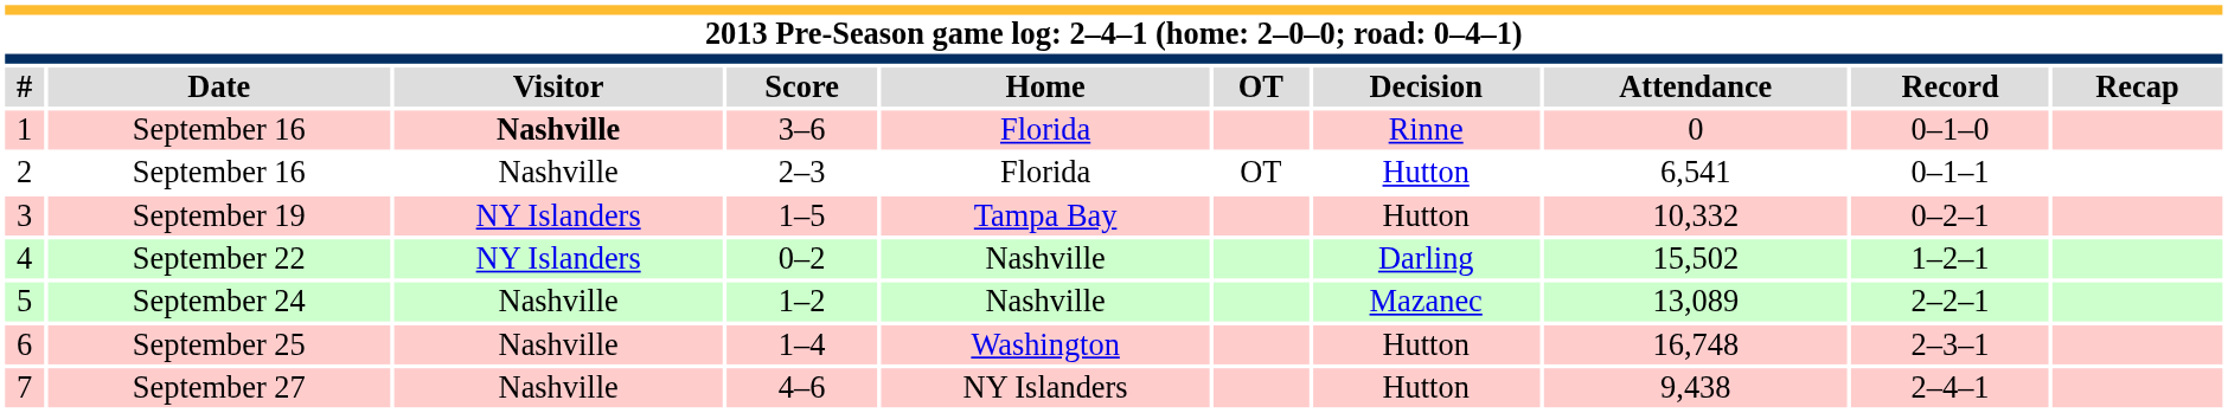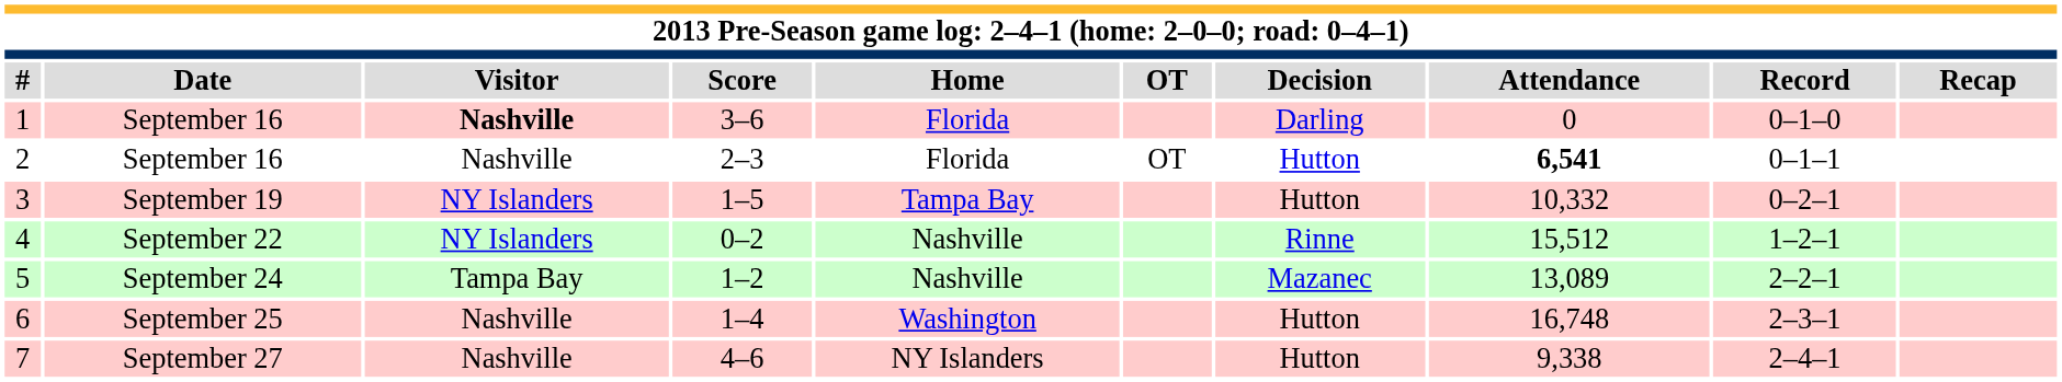 <table class="toccolours collapsible collapsed"  style="width:90%; clear:both; margin:1.5em auto; text-align:center;">
 <tr>
 <th colspan=10 style="background:#fff; border-top:#FDBB2F 5px solid; border-bottom:#002E62 5px solid;">2013 Pre-Season game log: 2–4–1 (home: 2–0–0; road: 0–4–1)</th>
 </tr>
 <tr style="text-align:center; background:#ddd;">
 <th>#</th>
 <th>Date</th>
 <th>Visitor</th>
 <th>Score</th>
 <th>Home</th>
 <th>OT</th>
 <th>Decision</th>
 <th>Attendance</th>
 <th>Record</th>
 <th>Recap</th>
 </tr>
 <tr style="background:#fcc;">
 <td>1</td>
 <td>September 16</td>
 <td><strong>Nashville</strong></td>
 <td>3–6</td>
 <td><a href='#'>Florida</a></td>
 <td></td>
-<td><a href='#'>Rinne</a></td>
+<td><a href='#'>Darling</a></td>
 <td>0</td>
 <td>0–1–0</td>
 <td></td>
 </tr>
 <tr style="background:#fff;">
 <td>2</td>
 <td>September 16</td>
 <td>Nashville</td>
 <td>2–3</td>
 <td>Florida</td>
 <td>OT</td>
 <td><a href='#'>Hutton</a></td>
-<td>6,541</td>
+<td><strong>6,541</strong></td>
 <td>0–1–1</td>
 <td></td>
 </tr>
 <tr style="background:#fcc;">
 <td>3</td>
 <td>September 19</td>
 <td><a href='#'>NY Islanders</a></td>
 <td>1–5</td>
 <td><a href='#'>Tampa Bay</a></td>
 <td></td>
 <td>Hutton</td>
 <td>10,332</td>
 <td>0–2–1</td>
 <td></td>
 </tr>
 <tr style="background:#cfc;">
 <td>4</td>
 <td>September 22</td>
 <td><a href='#'>NY Islanders</a></td>
 <td>0–2</td>
 <td>Nashville</td>
 <td></td>
-<td><a href='#'>Darling</a></td>
-<td>15,502</td>
+<td><a href='#'>Rinne</a></td>
+<td>15,512</td>
 <td>1–2–1</td>
 <td></td>
 </tr>
 <tr style="background:#cfc;">
 <td>5</td>
 <td>September 24</td>
-<td>Nashville</td>
+<td>Tampa Bay</td>
 <td>1–2</td>
 <td>Nashville</td>
 <td></td>
 <td><a href='#'>Mazanec</a></td>
 <td>13,089</td>
 <td>2–2–1</td>
 <td></td>
 </tr>
 <tr style="background:#fcc;">
 <td>6</td>
 <td>September 25</td>
 <td>Nashville</td>
 <td>1–4</td>
 <td><a href='#'>Washington</a></td>
 <td></td>
 <td>Hutton</td>
 <td>16,748</td>
 <td>2–3–1</td>
 <td></td>
 </tr>
 <tr style="background:#fcc;">
 <td>7</td>
 <td>September 27</td>
 <td>Nashville</td>
 <td>4–6</td>
 <td>NY Islanders</td>
 <td></td>
 <td>Hutton</td>
-<td>9,438</td>
+<td>9,338</td>
 <td>2–4–1</td>
 <td></td>
 </tr>
 </table>
